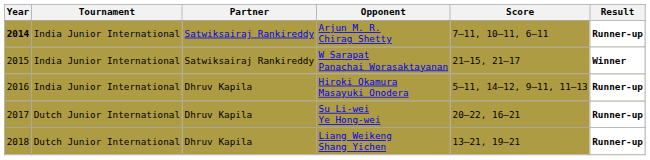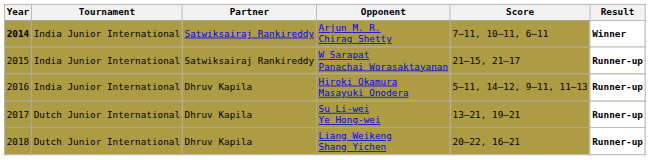 <table class="sortable wikitable" style="font-size: 90%;">
 <tr>
 <th>Year</th>
 <th>Tournament</th>
 <th>Partner</th>
 <th>Opponent</th>
 <th>Score</th>
 <th>Result</th>
 </tr>
 <tr style="background:#AE9C45">
 <td align="center"><strong>2014</strong></td>
 <td align="left">India Junior International</td>
 <td align="left"> <a href='#'>Satwiksairaj Rankireddy</a></td>
 <td align="left"> <a href='#'>Arjun M. R.</a><br> <a href='#'>Chirag Shetty</a></td>
 <td align="left">7–11, 10–11, 6–11</td>
-<td style="text-align:left; background:white"> <strong>Runner-up</strong></td>
+<td style="text-align:left; background:white"> <strong>Winner</strong></td>
 </tr>
 <tr style="background:#AE9C45">
 <td align="center">2015</td>
 <td align="left">India Junior International</td>
 <td align="left"> Satwiksairaj Rankireddy</td>
 <td align="left"> <a href='#'>W Sarapat</a><br> <a href='#'>Panachai Worasaktayanan</a></td>
 <td align="left">21–15, 21–17</td>
-<td style="text-align:left; background:white"> <strong>Winner</strong></td>
+<td style="text-align:left; background:white"> <strong>Runner-up</strong></td>
 </tr>
 <tr style="background:#AE9C45">
 <td align="center">2016</td>
 <td align="left">India Junior International</td>
 <td align="left"> Dhruv Kapila</td>
 <td align="left"> <a href='#'>Hiroki Okamura</a><br> <a href='#'>Masayuki Onodera</a></td>
 <td align="left">5–11, 14–12, 9–11, 11–13</td>
 <td style="text-align:left; background:white"> <strong>Runner-up</strong></td>
 </tr>
 <tr style="background:#AE9C45">
 <td align="center">2017</td>
 <td align="left">Dutch Junior International</td>
 <td align="left"> Dhruv Kapila</td>
 <td align="left"> <a href='#'>Su Li-wei</a><br> <a href='#'>Ye Hong-wei</a></td>
-<td align="left">20–22, 16–21</td>
+<td align="left">13–21, 19–21</td>
 <td style="text-align:left; background:white"> <strong>Runner-up</strong></td>
 </tr>
 <tr style="background:#AE9C45">
 <td align="center">2018</td>
 <td align="left">Dutch Junior International</td>
 <td align="left"> Dhruv Kapila</td>
 <td align="left"> <a href='#'>Liang Weikeng</a><br> <a href='#'>Shang Yichen</a></td>
-<td align="left">13–21, 19–21</td>
+<td align="left">20–22, 16–21</td>
 <td style="text-align:left; background:white"> <strong>Runner-up</strong></td>
 </tr>
 </table>
